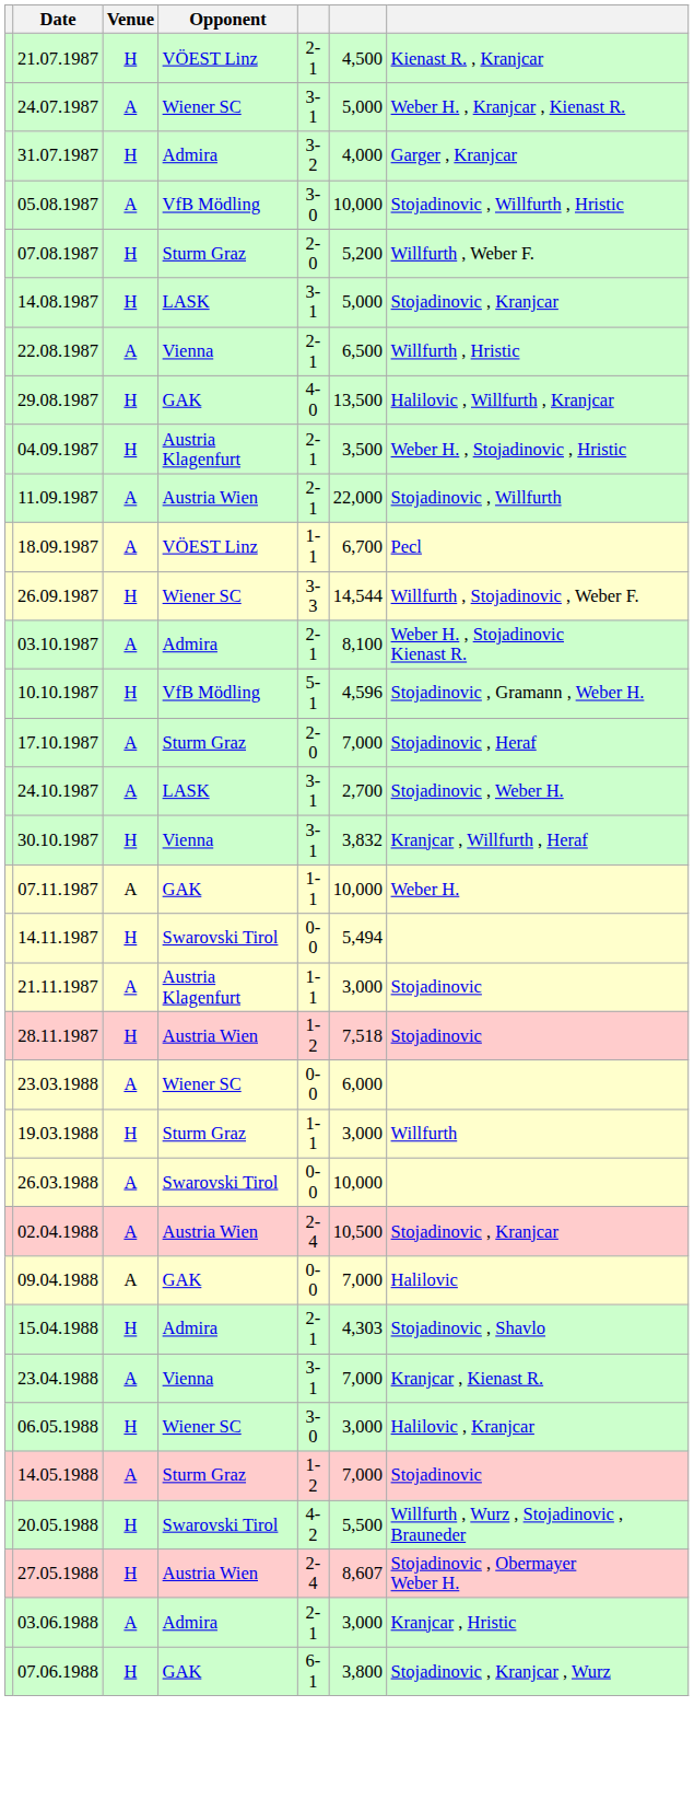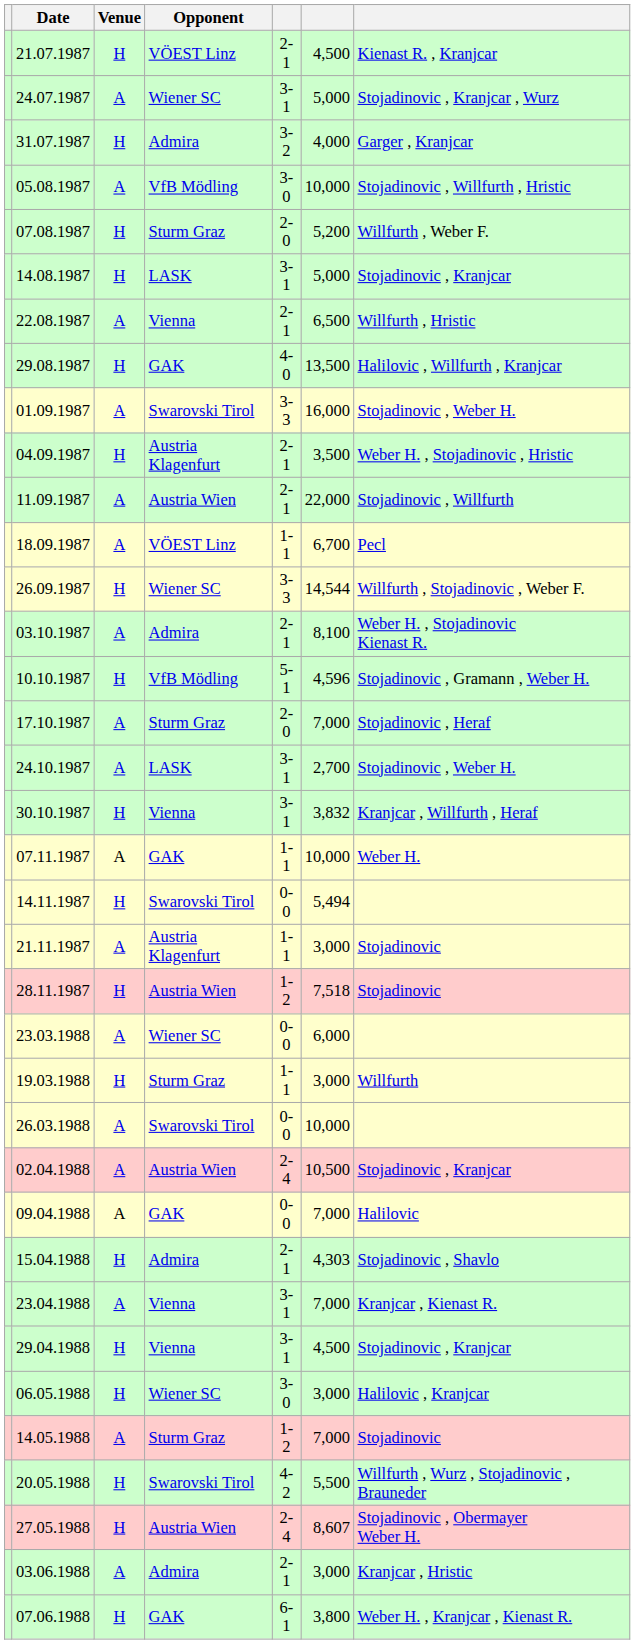 <table class="wikitable" Style="text-align: center">
 <tr>
 <th></th>
 <th>Date</th>
 <th>Venue</th>
 <th>Opponent</th>
 <th></th>
 <th></th>
 <th></th>
 </tr>
 <tr style="background:#cfc">
 <td></td>
 <td>21.07.1987</td>
 <td><a href='#'>H</a></td>
 <td align="left"><a href='#'>VÖEST Linz</a></td>
 <td>2-1</td>
 <td align="right">4,500</td>
 <td align="left"><a href='#'>Kienast R.</a> , <a href='#'>Kranjcar</a> </td>
 </tr>
 <tr style="background:#cfc">
 <td></td>
 <td>24.07.1987</td>
 <td><a href='#'>A</a></td>
 <td align="left"><a href='#'>Wiener SC</a></td>
 <td>3-1</td>
 <td align="right">5,000</td>
-<td align="left"><a href='#'>Weber H.</a> , <a href='#'>Kranjcar</a> , <a href='#'>Kienast R.</a> </td>
+<td align="left"><a href='#'>Stojadinovic</a>    , <a href='#'>Kranjcar</a> , <a href='#'>Wurz</a> </td>
 </tr>
 <tr style="background:#cfc">
 <td></td>
 <td>31.07.1987</td>
 <td><a href='#'>H</a></td>
 <td align="left"><a href='#'>Admira</a></td>
 <td>3-2</td>
 <td align="right">4,000</td>
 <td align="left"><a href='#'>Garger</a> , <a href='#'>Kranjcar</a>  </td>
 </tr>
 <tr style="background:#cfc">
 <td></td>
 <td>05.08.1987</td>
 <td><a href='#'>A</a></td>
 <td align="left"><a href='#'>VfB Mödling</a></td>
 <td>3-0</td>
 <td align="right">10,000</td>
 <td align="left"><a href='#'>Stojadinovic</a> , <a href='#'>Willfurth</a> , <a href='#'>Hristic</a> </td>
 </tr>
 <tr style="background:#cfc">
 <td></td>
 <td>07.08.1987</td>
 <td><a href='#'>H</a></td>
 <td align="left"><a href='#'>Sturm Graz</a></td>
 <td>2-0</td>
 <td align="right">5,200</td>
 <td align="left"><a href='#'>Willfurth</a> , Weber F. </td>
 </tr>
 <tr style="background:#cfc">
 <td></td>
 <td>14.08.1987</td>
 <td><a href='#'>H</a></td>
 <td align="left"><a href='#'>LASK</a></td>
 <td>3-1</td>
 <td align="right">5,000</td>
 <td align="left"><a href='#'>Stojadinovic</a>  , <a href='#'>Kranjcar</a> </td>
 </tr>
 <tr style="background:#cfc">
 <td></td>
 <td>22.08.1987</td>
 <td><a href='#'>A</a></td>
 <td align="left"><a href='#'>Vienna</a></td>
 <td>2-1</td>
 <td align="right">6,500</td>
 <td align="left"><a href='#'>Willfurth</a> , <a href='#'>Hristic</a> </td>
 </tr>
 <tr style="background:#cfc">
 <td></td>
 <td>29.08.1987</td>
 <td><a href='#'>H</a></td>
 <td align="left"><a href='#'>GAK</a></td>
 <td>4-0</td>
 <td align="right">13,500</td>
 <td align="left"><a href='#'>Halilovic</a> , <a href='#'>Willfurth</a> , <a href='#'>Kranjcar</a>  </td>
+</tr>
+<tr style="background:#ffc">
+<td></td>
+<td>01.09.1987</td>
+<td><a href='#'>A</a></td>
+<td align="left"><a href='#'>Swarovski Tirol</a></td>
+<td>3-3</td>
+<td align="right">16,000</td>
+<td align="left"><a href='#'>Stojadinovic</a>  , <a href='#'>Weber H.</a> </td>
 </tr>
 <tr style="background:#cfc">
 <td></td>
 <td>04.09.1987</td>
 <td><a href='#'>H</a></td>
 <td align="left"><a href='#'>Austria Klagenfurt</a></td>
 <td>2-1</td>
 <td align="right">3,500</td>
 <td align="left"><a href='#'>Weber H.</a> , <a href='#'>Stojadinovic</a> , <a href='#'>Hristic</a> </td>
 </tr>
 <tr style="background:#cfc">
 <td></td>
 <td>11.09.1987</td>
 <td><a href='#'>A</a></td>
 <td align="left"><a href='#'>Austria Wien</a></td>
 <td>2-1</td>
 <td align="right">22,000</td>
 <td align="left"><a href='#'>Stojadinovic</a> , <a href='#'>Willfurth</a> </td>
 </tr>
 <tr style="background:#ffc">
 <td></td>
 <td>18.09.1987</td>
 <td><a href='#'>A</a></td>
 <td align="left"><a href='#'>VÖEST Linz</a></td>
 <td>1-1</td>
 <td align="right">6,700</td>
 <td align="left"><a href='#'>Pecl</a> </td>
 </tr>
 <tr style="background:#ffc">
 <td></td>
 <td>26.09.1987</td>
 <td><a href='#'>H</a></td>
 <td align="left"><a href='#'>Wiener SC</a></td>
 <td>3-3</td>
 <td align="right">14,544</td>
 <td align="left"><a href='#'>Willfurth</a> , <a href='#'>Stojadinovic</a> , Weber F. </td>
 </tr>
 <tr style="background:#cfc">
 <td></td>
 <td>03.10.1987</td>
 <td><a href='#'>A</a></td>
 <td align="left"><a href='#'>Admira</a></td>
 <td>2-1</td>
 <td align="right">8,100</td>
 <td align="left"><a href='#'>Weber H.</a> , <a href='#'>Stojadinovic</a>  <br> <a href='#'>Kienast R.</a> </td>
 </tr>
 <tr style="background:#cfc">
 <td></td>
 <td>10.10.1987</td>
 <td><a href='#'>H</a></td>
 <td align="left"><a href='#'>VfB Mödling</a></td>
 <td>5-1</td>
 <td align="right">4,596</td>
 <td align="left"><a href='#'>Stojadinovic</a>   , Gramann , <a href='#'>Weber H.</a> </td>
 </tr>
 <tr style="background:#cfc">
 <td></td>
 <td>17.10.1987</td>
 <td><a href='#'>A</a></td>
 <td align="left"><a href='#'>Sturm Graz</a></td>
 <td>2-0</td>
 <td align="right">7,000</td>
 <td align="left"><a href='#'>Stojadinovic</a> , <a href='#'>Heraf</a> </td>
 </tr>
 <tr style="background:#cfc">
 <td></td>
 <td>24.10.1987</td>
 <td><a href='#'>A</a></td>
 <td align="left"><a href='#'>LASK</a></td>
 <td>3-1</td>
 <td align="right">2,700</td>
 <td align="left"><a href='#'>Stojadinovic</a>  , <a href='#'>Weber H.</a> </td>
 </tr>
 <tr style="background:#cfc">
 <td></td>
 <td>30.10.1987</td>
 <td><a href='#'>H</a></td>
 <td align="left"><a href='#'>Vienna</a></td>
 <td>3-1</td>
 <td align="right">3,832</td>
 <td align="left"><a href='#'>Kranjcar</a> , <a href='#'>Willfurth</a> , <a href='#'>Heraf</a> </td>
 </tr>
 <tr style="background:#ffc">
 <td></td>
 <td>07.11.1987</td>
 <td>A</td>
 <td align="left"><a href='#'>GAK</a></td>
 <td>1-1</td>
 <td align="right">10,000</td>
 <td align="left"><a href='#'>Weber H.</a> </td>
 </tr>
 <tr style="background:#ffc">
 <td></td>
 <td>14.11.1987</td>
 <td><a href='#'>H</a></td>
 <td align="left"><a href='#'>Swarovski Tirol</a></td>
 <td>0-0</td>
 <td align="right">5,494</td>
 <td align="left"></td>
 </tr>
 <tr style="background:#ffc">
 <td></td>
 <td>21.11.1987</td>
 <td><a href='#'>A</a></td>
 <td align="left"><a href='#'>Austria Klagenfurt</a></td>
 <td>1-1</td>
 <td align="right">3,000</td>
 <td align="left"><a href='#'>Stojadinovic</a> </td>
 </tr>
 <tr style="background:#fcc">
 <td></td>
 <td>28.11.1987</td>
 <td><a href='#'>H</a></td>
 <td align="left"><a href='#'>Austria Wien</a></td>
 <td>1-2</td>
 <td align="right">7,518</td>
 <td align="left"><a href='#'>Stojadinovic</a> </td>
 </tr>
 <tr style="background:#ffc">
 <td></td>
 <td>23.03.1988</td>
 <td><a href='#'>A</a></td>
 <td align="left"><a href='#'>Wiener SC</a></td>
 <td>0-0</td>
 <td align="right">6,000</td>
 <td align="left"></td>
 </tr>
 <tr style="background:#ffc">
 <td></td>
 <td>19.03.1988</td>
 <td><a href='#'>H</a></td>
 <td align="left"><a href='#'>Sturm Graz</a></td>
 <td>1-1</td>
 <td align="right">3,000</td>
 <td align="left"><a href='#'>Willfurth</a> </td>
 </tr>
 <tr style="background:#ffc">
 <td></td>
 <td>26.03.1988</td>
 <td><a href='#'>A</a></td>
 <td align="left"><a href='#'>Swarovski Tirol</a></td>
 <td>0-0</td>
 <td align="right">10,000</td>
 <td align="left"></td>
 </tr>
 <tr style="background:#fcc">
 <td></td>
 <td>02.04.1988</td>
 <td><a href='#'>A</a></td>
 <td align="left"><a href='#'>Austria Wien</a></td>
 <td>2-4</td>
 <td align="right">10,500</td>
 <td align="left"><a href='#'>Stojadinovic</a> , <a href='#'>Kranjcar</a> </td>
 </tr>
 <tr style="background:#ffc">
 <td></td>
 <td>09.04.1988</td>
 <td>A</td>
 <td align="left"><a href='#'>GAK</a></td>
 <td>0-0</td>
 <td align="right">7,000</td>
 <td align="left"><a href='#'>Halilovic</a> </td>
 </tr>
 <tr style="background:#cfc">
 <td></td>
 <td>15.04.1988</td>
 <td><a href='#'>H</a></td>
 <td align="left"><a href='#'>Admira</a></td>
 <td>2-1</td>
 <td align="right">4,303</td>
 <td align="left"><a href='#'>Stojadinovic</a> , <a href='#'>Shavlo</a> </td>
 </tr>
 <tr style="background:#cfc">
 <td></td>
 <td>23.04.1988</td>
 <td><a href='#'>A</a></td>
 <td align="left"><a href='#'>Vienna</a></td>
 <td>3-1</td>
 <td align="right">7,000</td>
 <td align="left"><a href='#'>Kranjcar</a>  , <a href='#'>Kienast R.</a> </td>
 </tr>
 <tr style="background:#cfc">
 <td></td>
+<td>29.04.1988</td>
+<td><a href='#'>H</a></td>
+<td align="left"><a href='#'>Vienna</a></td>
+<td>3-1</td>
+<td align="right">4,500</td>
+<td align="left"><a href='#'>Stojadinovic</a> , <a href='#'>Kranjcar</a>  </td>
+</tr>
+<tr style="background:#cfc">
+<td></td>
 <td>06.05.1988</td>
 <td><a href='#'>H</a></td>
 <td align="left"><a href='#'>Wiener SC</a></td>
 <td>3-0</td>
 <td align="right">3,000</td>
 <td align="left"><a href='#'>Halilovic</a> , <a href='#'>Kranjcar</a>  </td>
 </tr>
 <tr style="background:#fcc">
 <td></td>
 <td>14.05.1988</td>
 <td><a href='#'>A</a></td>
 <td align="left"><a href='#'>Sturm Graz</a></td>
 <td>1-2</td>
 <td align="right">7,000</td>
 <td align="left"><a href='#'>Stojadinovic</a> </td>
 </tr>
 <tr style="background:#cfc">
 <td></td>
 <td>20.05.1988</td>
 <td><a href='#'>H</a></td>
 <td align="left"><a href='#'>Swarovski Tirol</a></td>
 <td>4-2</td>
 <td align="right">5,500</td>
 <td align="left"><a href='#'>Willfurth</a> , <a href='#'>Wurz</a> , <a href='#'>Stojadinovic</a> , <a href='#'>Brauneder</a> </td>
 </tr>
 <tr style="background:#fcc">
 <td></td>
 <td>27.05.1988</td>
 <td><a href='#'>H</a></td>
 <td align="left"><a href='#'>Austria Wien</a></td>
 <td>2-4</td>
 <td align="right">8,607</td>
 <td align="left"><a href='#'>Stojadinovic</a> , <a href='#'>Obermayer</a>  <br> <a href='#'>Weber H.</a> </td>
 </tr>
 <tr style="background:#cfc">
 <td></td>
 <td>03.06.1988</td>
 <td><a href='#'>A</a></td>
 <td align="left"><a href='#'>Admira</a></td>
 <td>2-1</td>
 <td align="right">3,000</td>
 <td align="left"><a href='#'>Kranjcar</a> , <a href='#'>Hristic</a> </td>
 </tr>
 <tr style="background:#cfc">
 <td></td>
 <td>07.06.1988</td>
 <td><a href='#'>H</a></td>
 <td align="left"><a href='#'>GAK</a></td>
 <td>6-1</td>
 <td align="right">3,800</td>
-<td align="left"><a href='#'>Stojadinovic</a>    , <a href='#'>Kranjcar</a> , <a href='#'>Wurz</a> </td>
+<td align="left"><a href='#'>Weber H.</a> , <a href='#'>Kranjcar</a> , <a href='#'>Kienast R.</a> </td>
 </tr>
 </table>
